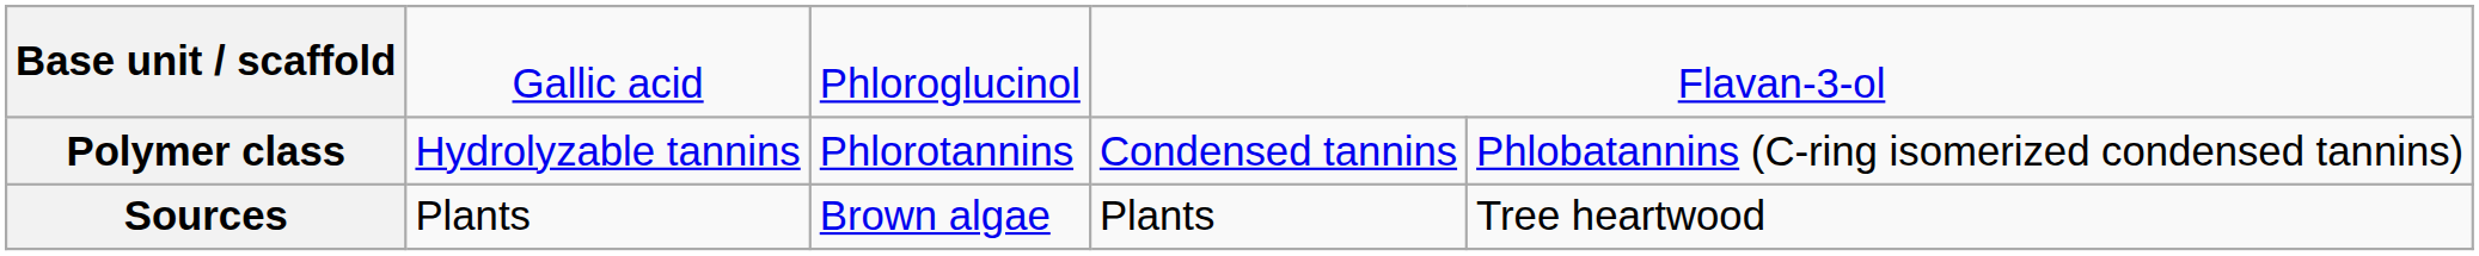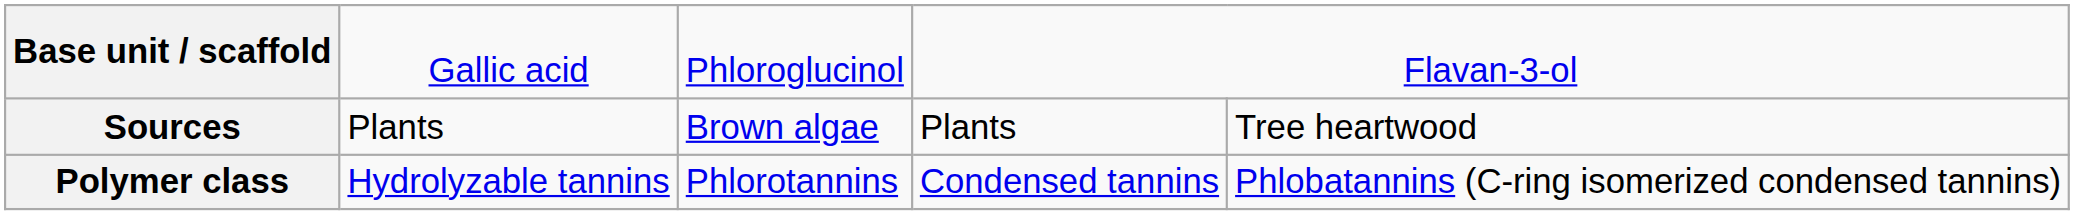 <table class="wikitable">
 <tr style="text-align:center;">
 <th scope=row>Base unit / scaffold</th>
 <td><br><a href='#'>Gallic acid</a></td>
 <td><br><a href='#'>Phloroglucinol</a></td>
 <td colspan="2"><br><a href='#'>Flavan-3-ol</a></td>
 </tr>
 <tr>
+<th>Sources</th>
+<td>Plants</td>
+<td><a href='#'>Brown algae</a></td>
+<td>Plants</td>
+<td>Tree heartwood</td>
+</tr>
+<tr>
 <th scope=row>Polymer class</th>
 <td><a href='#'>Hydrolyzable tannins</a></td>
 <td><a href='#'>Phlorotannins</a></td>
 <td><a href='#'>Condensed tannins</a></td>
 <td><a href='#'>Phlobatannins</a> (C-ring isomerized condensed tannins)</td>
 </tr>
-<tr>
-<th>Sources</th>
-<td>Plants</td>
-<td><a href='#'>Brown algae</a></td>
-<td>Plants</td>
-<td>Tree heartwood</td>
-</tr>
 </table>
